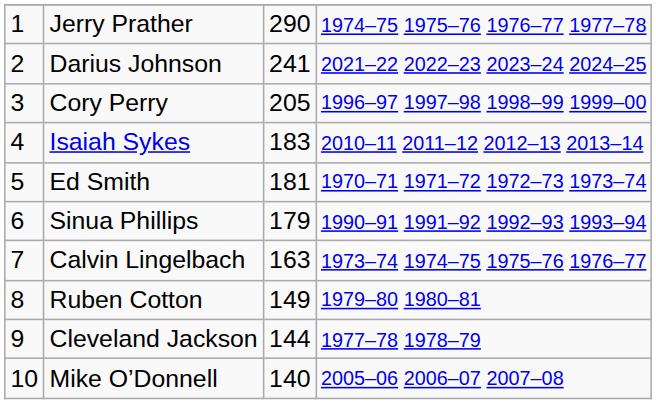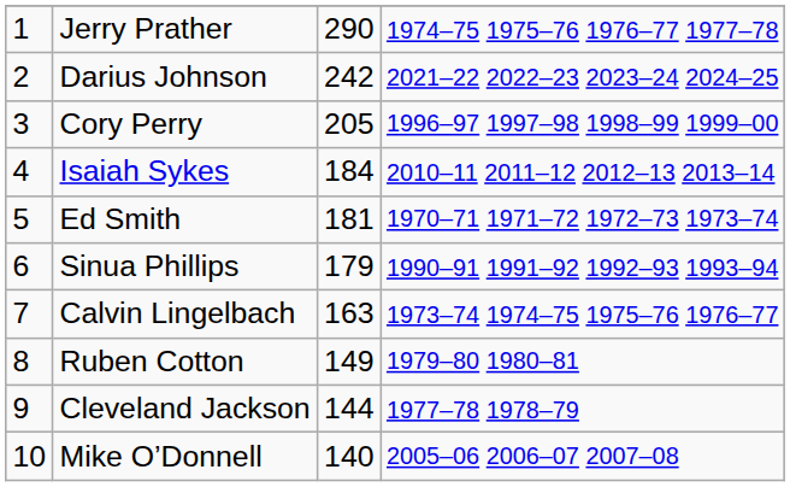 <table class="wikitable">
 <tr>
 </tr>
 <tr>
 <td>1</td>
 <td>Jerry Prather</td>
 <td>290</td>
 <td style="font-size:80%;"><a href='#'>1974–75</a> <a href='#'>1975–76</a> <a href='#'>1976–77</a> <a href='#'>1977–78</a></td>
 </tr>
 <tr>
 <td>2</td>
 <td>Darius Johnson</td>
-<td>241</td>
+<td>242</td>
 <td style="font-size:80%;"><a href='#'>2021–22</a> <a href='#'>2022–23</a> <a href='#'>2023–24</a> <a href='#'>2024–25</a></td>
 </tr>
 <tr>
 <td>3</td>
 <td>Cory Perry</td>
 <td>205</td>
 <td style="font-size:80%;"><a href='#'>1996–97</a> <a href='#'>1997–98</a> <a href='#'>1998–99</a> <a href='#'>1999–00</a></td>
 </tr>
 <tr>
 <td>4</td>
 <td><a href='#'>Isaiah Sykes</a></td>
-<td>183</td>
+<td>184</td>
 <td style="font-size:80%;"><a href='#'>2010–11</a> <a href='#'>2011–12</a> <a href='#'>2012–13</a> <a href='#'>2013–14</a></td>
 </tr>
 <tr>
 <td>5</td>
 <td>Ed Smith</td>
 <td>181</td>
 <td style="font-size:80%;"><a href='#'>1970–71</a> <a href='#'>1971–72</a> <a href='#'>1972–73</a> <a href='#'>1973–74</a></td>
 </tr>
 <tr>
 <td>6</td>
 <td>Sinua Phillips</td>
 <td>179</td>
 <td style="font-size:80%;"><a href='#'>1990–91</a> <a href='#'>1991–92</a> <a href='#'>1992–93</a> <a href='#'>1993–94</a></td>
 </tr>
 <tr>
 <td>7</td>
 <td>Calvin Lingelbach</td>
 <td>163</td>
 <td style="font-size:80%;"><a href='#'>1973–74</a> <a href='#'>1974–75</a> <a href='#'>1975–76</a> <a href='#'>1976–77</a></td>
 </tr>
 <tr>
 <td>8</td>
 <td>Ruben Cotton</td>
 <td>149</td>
 <td style="font-size:80%;"><a href='#'>1979–80</a> <a href='#'>1980–81</a></td>
 </tr>
 <tr>
 <td>9</td>
 <td>Cleveland Jackson</td>
 <td>144</td>
 <td style="font-size:80%;"><a href='#'>1977–78</a> <a href='#'>1978–79</a></td>
 </tr>
 <tr>
 <td>10</td>
 <td>Mike O’Donnell</td>
 <td>140</td>
 <td style="font-size:80%;"><a href='#'>2005–06</a> <a href='#'>2006–07</a> <a href='#'>2007–08</a></td>
 </tr>
 </table>
